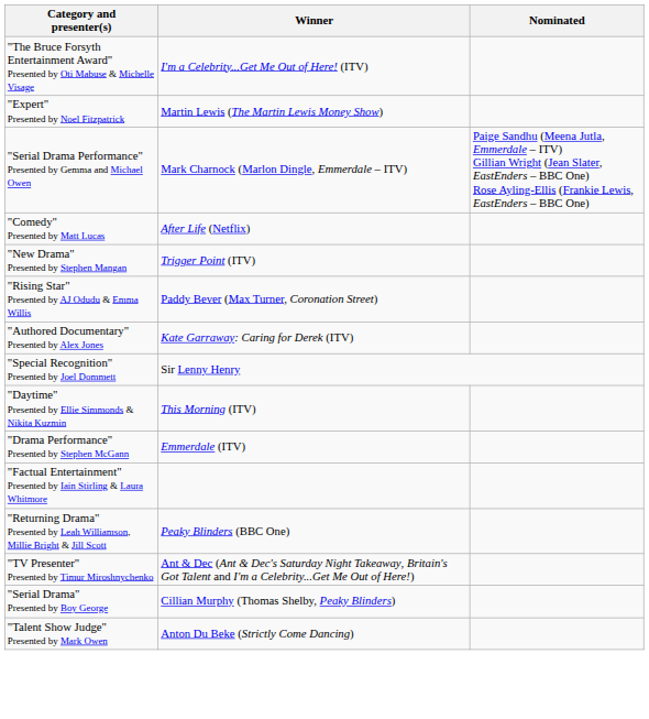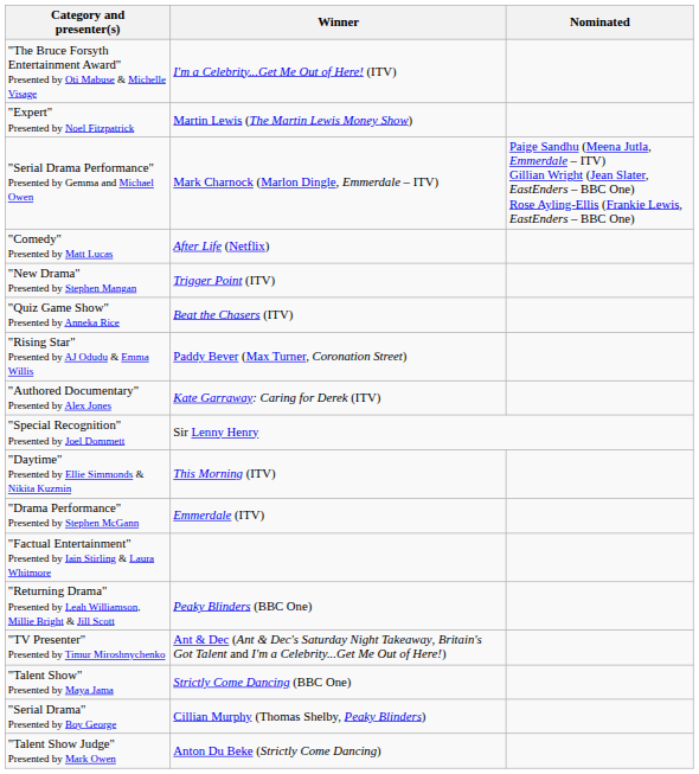 <table class="wikitable sortable">
 <tr>
 <th>Category and<br> presenter(s)</th>
 <th>Winner</th>
 <th>Nominated</th>
 </tr>
 <tr>
 <td>"The Bruce Forsyth Entertainment Award"<br><small>Presented by <a href='#'>Oti Mabuse</a> & <a href='#'>Michelle Visage</a></small></td>
 <td><em><a href='#'>I'm a Celebrity...Get Me Out of Here!</a></em> (ITV)</td>
 <td></td>
 </tr>
 <tr>
 <td>"Expert"<br><small>Presented by <a href='#'>Noel Fitzpatrick</a></small></td>
 <td><a href='#'>Martin Lewis</a> (<em><a href='#'>The Martin Lewis Money Show</a></em>)</td>
 <td></td>
 </tr>
 <tr>
 <td>"Serial Drama Performance"<br><small>Presented by Gemma and <a href='#'>Michael Owen</a></small></td>
 <td><a href='#'>Mark Charnock</a> (<a href='#'>Marlon Dingle</a>, <em>Emmerdale</em> – ITV)</td>
 <td><a href='#'>Paige Sandhu</a> (<a href='#'>Meena Jutla</a>, <em><a href='#'>Emmerdale</a></em> – ITV)<br><a href='#'>Gillian Wright</a> (<a href='#'>Jean Slater</a>, <em>EastEnders</em> – BBC One)<br><a href='#'>Rose Ayling-Ellis</a> (<a href='#'>Frankie Lewis</a>, <em>EastEnders</em> – BBC One)</td>
 </tr>
 <tr>
 <td>"Comedy"<br><small>Presented by <a href='#'>Matt Lucas</a></small></td>
 <td><em><a href='#'>After Life</a></em> (<a href='#'>Netflix</a>)</td>
 <td></td>
 </tr>
 <tr>
 <td>"New Drama"<br><small>Presented by <a href='#'>Stephen Mangan</a></small></td>
 <td><em><a href='#'>Trigger Point</a></em> (ITV)</td>
+<td></td>
+</tr>
+<tr>
+<td>"Quiz Game Show"<br><small>Presented by <a href='#'>Anneka Rice</a></small></td>
+<td><em><a href='#'>Beat the Chasers</a></em> (ITV)</td>
 <td></td>
 </tr>
 <tr>
 <td>"Rising Star"<br><small>Presented by <a href='#'>AJ Odudu</a> & <a href='#'>Emma Willis</a></small></td>
 <td><a href='#'>Paddy Bever</a> (<a href='#'>Max Turner</a>, <em>Coronation Street</em>)</td>
 <td></td>
 </tr>
 <tr>
 <td>"Authored Documentary"<br><small>Presented by <a href='#'>Alex Jones</a></small></td>
 <td><em><a href='#'>Kate Garraway</a>: Caring for Derek</em> (ITV)</td>
 <td></td>
 </tr>
 <tr>
 <td>"Special Recognition"<br><small>Presented by <a href='#'>Joel Dommett</a> </small></td>
 <td colspan="2">Sir <a href='#'>Lenny Henry</a></td>
 </tr>
 <tr>
 <td>"Daytime"<br><small>Presented by <a href='#'>Ellie Simmonds</a> & <a href='#'>Nikita Kuzmin</a></small></td>
 <td><em><a href='#'>This Morning</a></em> (ITV)</td>
 <td></td>
 </tr>
 <tr>
 <td>"Drama Performance"<br><small>Presented by <a href='#'>Stephen McGann</a></small></td>
 <td><em><a href='#'>Emmerdale</a></em> (ITV)</td>
 <td></td>
 </tr>
 <tr>
 <td>"Factual Entertainment"<br><small>Presented by <a href='#'>Iain Stirling</a> & <a href='#'>Laura Whitmore</a></small></td>
 <td></td>
 <td></td>
 </tr>
 <tr>
 <td>"Returning Drama"<br><small>Presented by <a href='#'>Leah Williamson</a>, <a href='#'>Millie Bright</a> & <a href='#'>Jill Scott</a></small></td>
 <td><em><a href='#'>Peaky Blinders</a></em> (BBC One)</td>
 <td></td>
 </tr>
 <tr>
 <td>"TV Presenter"<br><small>Presented by <a href='#'>Timur Miroshnychenko</a></small></td>
 <td><a href='#'>Ant & Dec</a> (<em>Ant & Dec's Saturday Night Takeaway</em>, <em>Britain's Got Talent</em> and <em>I'm a Celebrity...Get Me Out of Here!</em>)</td>
 <td></td>
 </tr>
 <tr>
+<td>"Talent Show"<br><small>Presented by <a href='#'>Maya Jama</a></small></td>
+<td><em><a href='#'>Strictly Come Dancing</a></em> (BBC One)</td>
+<td></td>
+</tr>
+<tr>
 <td>"Serial Drama"<br><small>Presented by <a href='#'>Boy George</a></small></td>
 <td><a href='#'>Cillian Murphy</a> (Thomas Shelby, <em><a href='#'>Peaky Blinders</a></em>)</td>
 <td></td>
 </tr>
 <tr>
 <td>"Talent Show Judge"<br><small>Presented by <a href='#'>Mark Owen</a></small></td>
 <td><a href='#'>Anton Du Beke</a> (<em>Strictly Come Dancing</em>)</td>
 <td></td>
 </tr>
 </table>
